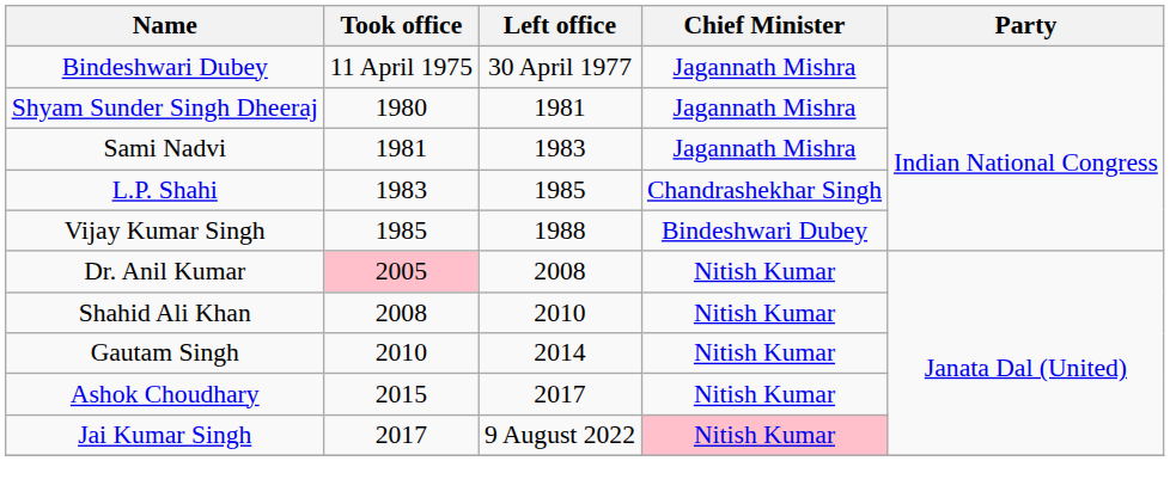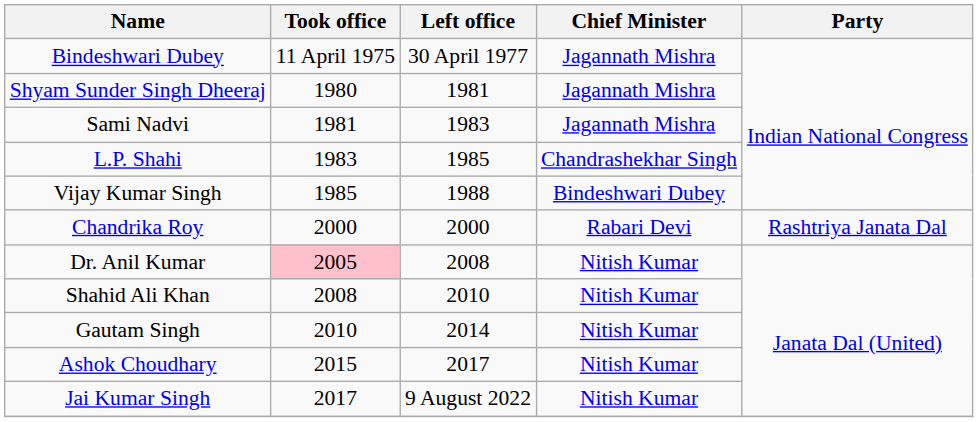 <table class="wikitable sortable">
 <tr>
 <th>Name</th>
 <th>Took office</th>
 <th>Left office</th>
 <th>Chief Minister</th>
 <th>Party</th>
 </tr>
 <tr align = "center">
 <td><a href='#'>Bindeshwari Dubey</a></td>
 <td>11 April 1975</td>
 <td>30 April 1977</td>
 <td><a href='#'>Jagannath Mishra</a></td>
 <td rowspan="5"><br><a href='#'>Indian National Congress</a></td>
 </tr>
 <tr align = "center">
 <td><a href='#'>Shyam Sunder Singh Dheeraj</a></td>
 <td>1980</td>
 <td>1981</td>
 <td><a href='#'>Jagannath Mishra</a></td>
 </tr>
 <tr align = "center">
 <td>Sami Nadvi</td>
 <td>1981</td>
 <td>1983</td>
 <td><a href='#'>Jagannath Mishra</a></td>
 </tr>
 <tr align = "center">
 <td><a href='#'>L.P. Shahi</a></td>
 <td>1983</td>
 <td>1985</td>
 <td><a href='#'>Chandrashekhar Singh</a></td>
 </tr>
 <tr align = "center">
 <td>Vijay Kumar Singh</td>
 <td>1985</td>
 <td>1988</td>
 <td><a href='#'>Bindeshwari Dubey</a></td>
 </tr>
 <tr align = "center">
+<td><a href='#'>Chandrika Roy</a></td>
+<td>2000</td>
+<td>2000</td>
+<td><a href='#'>Rabari Devi</a></td>
+<td><a href='#'>Rashtriya Janata Dal</a></td>
+</tr>
+<tr align = "center">
 <td>Dr. Anil Kumar</td>
 <td style="background: pink;">2005</td>
 <td>2008</td>
 <td><a href='#'>Nitish Kumar</a></td>
 <td rowspan="5"><br><a href='#'>Janata Dal (United)</a></td>
 </tr>
 <tr align = "center">
 <td>Shahid Ali Khan</td>
 <td>2008</td>
 <td>2010</td>
 <td><a href='#'>Nitish Kumar</a></td>
 </tr>
 <tr align = "center">
 <td>Gautam Singh</td>
 <td>2010</td>
 <td>2014</td>
 <td><a href='#'>Nitish Kumar</a></td>
 </tr>
 <tr align = "center">
 <td><a href='#'>Ashok Choudhary</a></td>
 <td>2015</td>
 <td>2017</td>
 <td><a href='#'>Nitish Kumar</a></td>
 </tr>
 <tr align = "center">
 <td><a href='#'>Jai Kumar Singh</a></td>
 <td>2017</td>
 <td>9 August 2022</td>
-<td style="background: pink;"><a href='#'>Nitish Kumar</a></td>
+<td><a href='#'>Nitish Kumar</a></td>
 </tr>
 <tr align = "center">
 </tr>
 </table>
